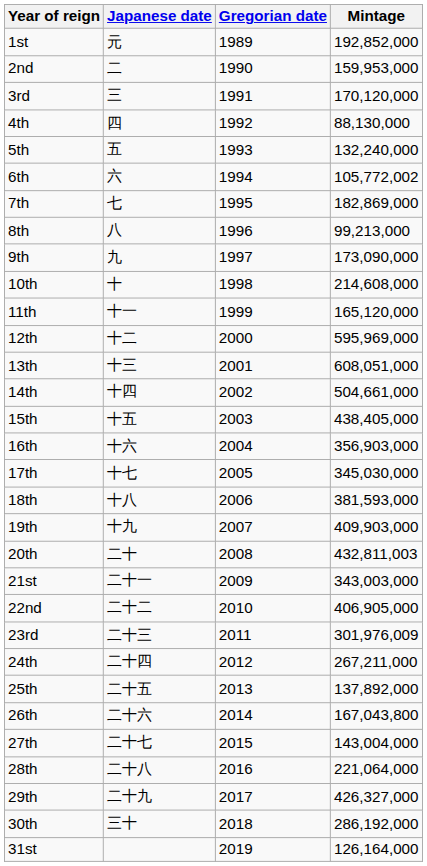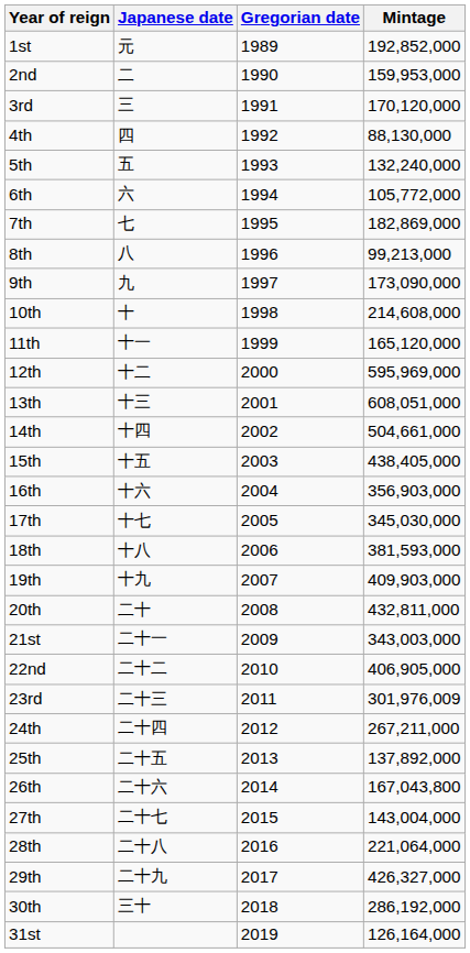 <table class="wikitable sortable">
 <tr>
 <th>Year of reign</th>
 <th class="unsortable"><a href='#'>Japanese date</a></th>
 <th><a href='#'>Gregorian date</a></th>
 <th>Mintage</th>
 </tr>
 <tr>
 <td>1st</td>
 <td>元</td>
 <td>1989</td>
 <td>192,852,000</td>
 </tr>
 <tr>
 <td>2nd</td>
 <td>二</td>
 <td>1990</td>
 <td>159,953,000</td>
 </tr>
 <tr>
 <td>3rd</td>
 <td>三</td>
 <td>1991</td>
 <td>170,120,000</td>
 </tr>
 <tr>
 <td>4th</td>
 <td>四</td>
 <td>1992</td>
 <td>88,130,000</td>
 </tr>
 <tr>
 <td>5th</td>
 <td>五</td>
 <td>1993</td>
 <td>132,240,000</td>
 </tr>
 <tr>
 <td>6th</td>
 <td>六</td>
 <td>1994</td>
-<td>105,772,002</td>
+<td>105,772,000</td>
 </tr>
 <tr>
 <td>7th</td>
 <td>七</td>
 <td>1995</td>
 <td>182,869,000</td>
 </tr>
 <tr>
 <td>8th</td>
 <td>八</td>
 <td>1996</td>
 <td>99,213,000</td>
 </tr>
 <tr>
 <td>9th</td>
 <td>九</td>
 <td>1997</td>
 <td>173,090,000</td>
 </tr>
 <tr>
 <td>10th</td>
 <td>十</td>
 <td>1998</td>
 <td>214,608,000</td>
 </tr>
 <tr>
 <td>11th</td>
 <td>十一</td>
 <td>1999</td>
 <td>165,120,000</td>
 </tr>
 <tr>
 <td>12th</td>
 <td>十二</td>
 <td>2000</td>
 <td>595,969,000</td>
 </tr>
 <tr>
 <td>13th</td>
 <td>十三</td>
 <td>2001</td>
 <td>608,051,000</td>
 </tr>
 <tr>
 <td>14th</td>
 <td>十四</td>
 <td>2002</td>
 <td>504,661,000</td>
 </tr>
 <tr>
 <td>15th</td>
 <td>十五</td>
 <td>2003</td>
 <td>438,405,000</td>
 </tr>
 <tr>
 <td>16th</td>
 <td>十六</td>
 <td>2004</td>
 <td>356,903,000</td>
 </tr>
 <tr>
 <td>17th</td>
 <td>十七</td>
 <td>2005</td>
 <td>345,030,000</td>
 </tr>
 <tr>
 <td>18th</td>
 <td>十八</td>
 <td>2006</td>
 <td>381,593,000</td>
 </tr>
 <tr>
 <td>19th</td>
 <td>十九</td>
 <td>2007</td>
 <td>409,903,000</td>
 </tr>
 <tr>
 <td>20th</td>
 <td>二十</td>
 <td>2008</td>
-<td>432,811,003</td>
+<td>432,811,000</td>
 </tr>
 <tr>
 <td>21st</td>
 <td>二十一</td>
 <td>2009</td>
 <td>343,003,000</td>
 </tr>
 <tr>
 <td>22nd</td>
 <td>二十二</td>
 <td>2010</td>
 <td>406,905,000</td>
 </tr>
 <tr>
 <td>23rd</td>
 <td>二十三</td>
 <td>2011</td>
 <td>301,976,009</td>
 </tr>
 <tr>
 <td>24th</td>
 <td>二十四</td>
 <td>2012</td>
 <td>267,211,000</td>
 </tr>
 <tr>
 <td>25th</td>
 <td>二十五</td>
 <td>2013</td>
 <td>137,892,000</td>
 </tr>
 <tr>
 <td>26th</td>
 <td>二十六</td>
 <td>2014</td>
 <td>167,043,800</td>
 </tr>
 <tr>
 <td>27th</td>
 <td>二十七</td>
 <td>2015</td>
 <td>143,004,000</td>
 </tr>
 <tr>
 <td>28th</td>
 <td>二十八</td>
 <td>2016</td>
 <td>221,064,000</td>
 </tr>
 <tr>
 <td>29th</td>
 <td>二十九</td>
 <td>2017</td>
 <td>426,327,000</td>
 </tr>
 <tr>
 <td>30th</td>
 <td>三十</td>
 <td>2018</td>
 <td>286,192,000</td>
 </tr>
 <tr>
 <td>31st</td>
 <td></td>
 <td>2019</td>
 <td>126,164,000</td>
 </tr>
 </table>
